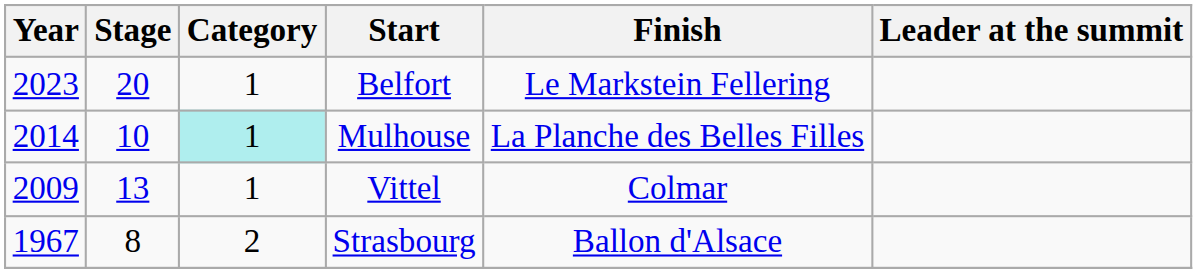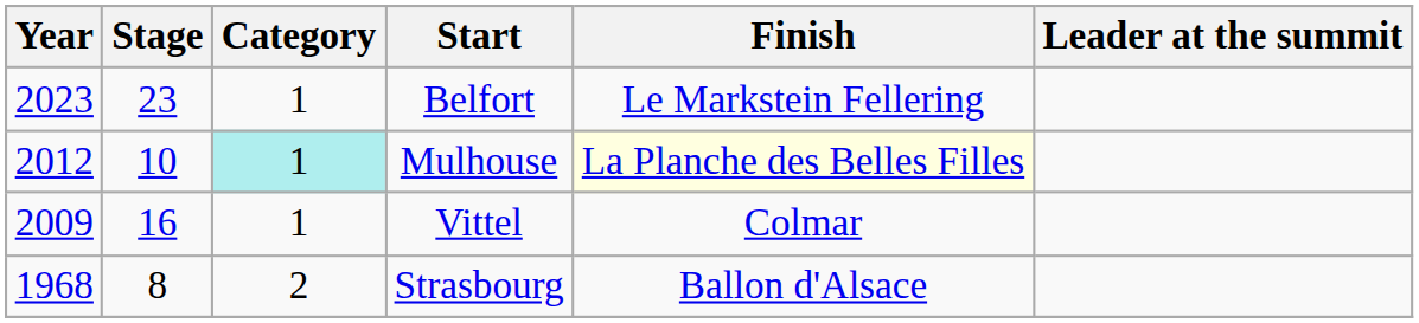 <table class="wikitable" style="text-align: center;">
 <tr>
 <th>Year</th>
 <th>Stage</th>
 <th>Category</th>
 <th>Start</th>
 <th>Finish</th>
 <th>Leader at the summit</th>
 </tr>
 <tr>
 <td><a href='#'>2023</a></td>
-<td><a href='#'>20</a></td>
+<td><a href='#'>23</a></td>
 <td>1</td>
 <td><a href='#'>Belfort</a></td>
 <td><a href='#'>Le Markstein Fellering</a></td>
 <td align=left></td>
 </tr>
 <tr>
-<td><a href='#'>2014</a></td>
+<td><a href='#'>2012</a></td>
 <td><a href='#'>10</a></td>
 <td style="background: paleturquoise;">1</td>
 <td><a href='#'>Mulhouse</a></td>
-<td><a href='#'>La Planche des Belles Filles</a></td>
+<td style="background: lightyellow;"><a href='#'>La Planche des Belles Filles</a></td>
 <td align=left></td>
 </tr>
 <tr>
 <td><a href='#'>2009</a></td>
-<td><a href='#'>13</a></td>
+<td><a href='#'>16</a></td>
 <td>1</td>
 <td><a href='#'>Vittel</a></td>
 <td><a href='#'>Colmar</a></td>
 <td align=left></td>
 </tr>
 <tr>
-<td><a href='#'>1967</a></td>
+<td><a href='#'>1968</a></td>
 <td>8</td>
 <td>2</td>
 <td><a href='#'>Strasbourg</a></td>
 <td><a href='#'>Ballon d'Alsace</a></td>
 <td align=left></td>
 </tr>
 <tr>
 </tr>
 </table>
